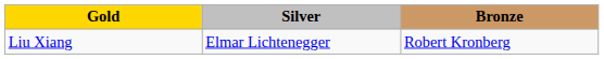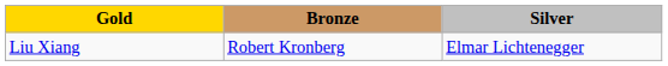 <table class="wikitable" style="text-align:left">
 <tr align="center">
 <td width=200 bgcolor=gold><strong>Gold</strong></td>
+<td width=200 bgcolor=CC9966><strong>Bronze</strong></td>
 <td width=200 bgcolor=silver><strong>Silver</strong></td>
-<td width=200 bgcolor=CC9966><strong>Bronze</strong></td>
 </tr>
 <tr>
 <td><a href='#'>Liu Xiang</a><br><em></em></td>
+<td><a href='#'>Robert Kronberg</a><br><em></em></td>
 <td><a href='#'>Elmar Lichtenegger</a><br><em></em></td>
-<td><a href='#'>Robert Kronberg</a><br><em></em></td>
 </tr>
 </table>
